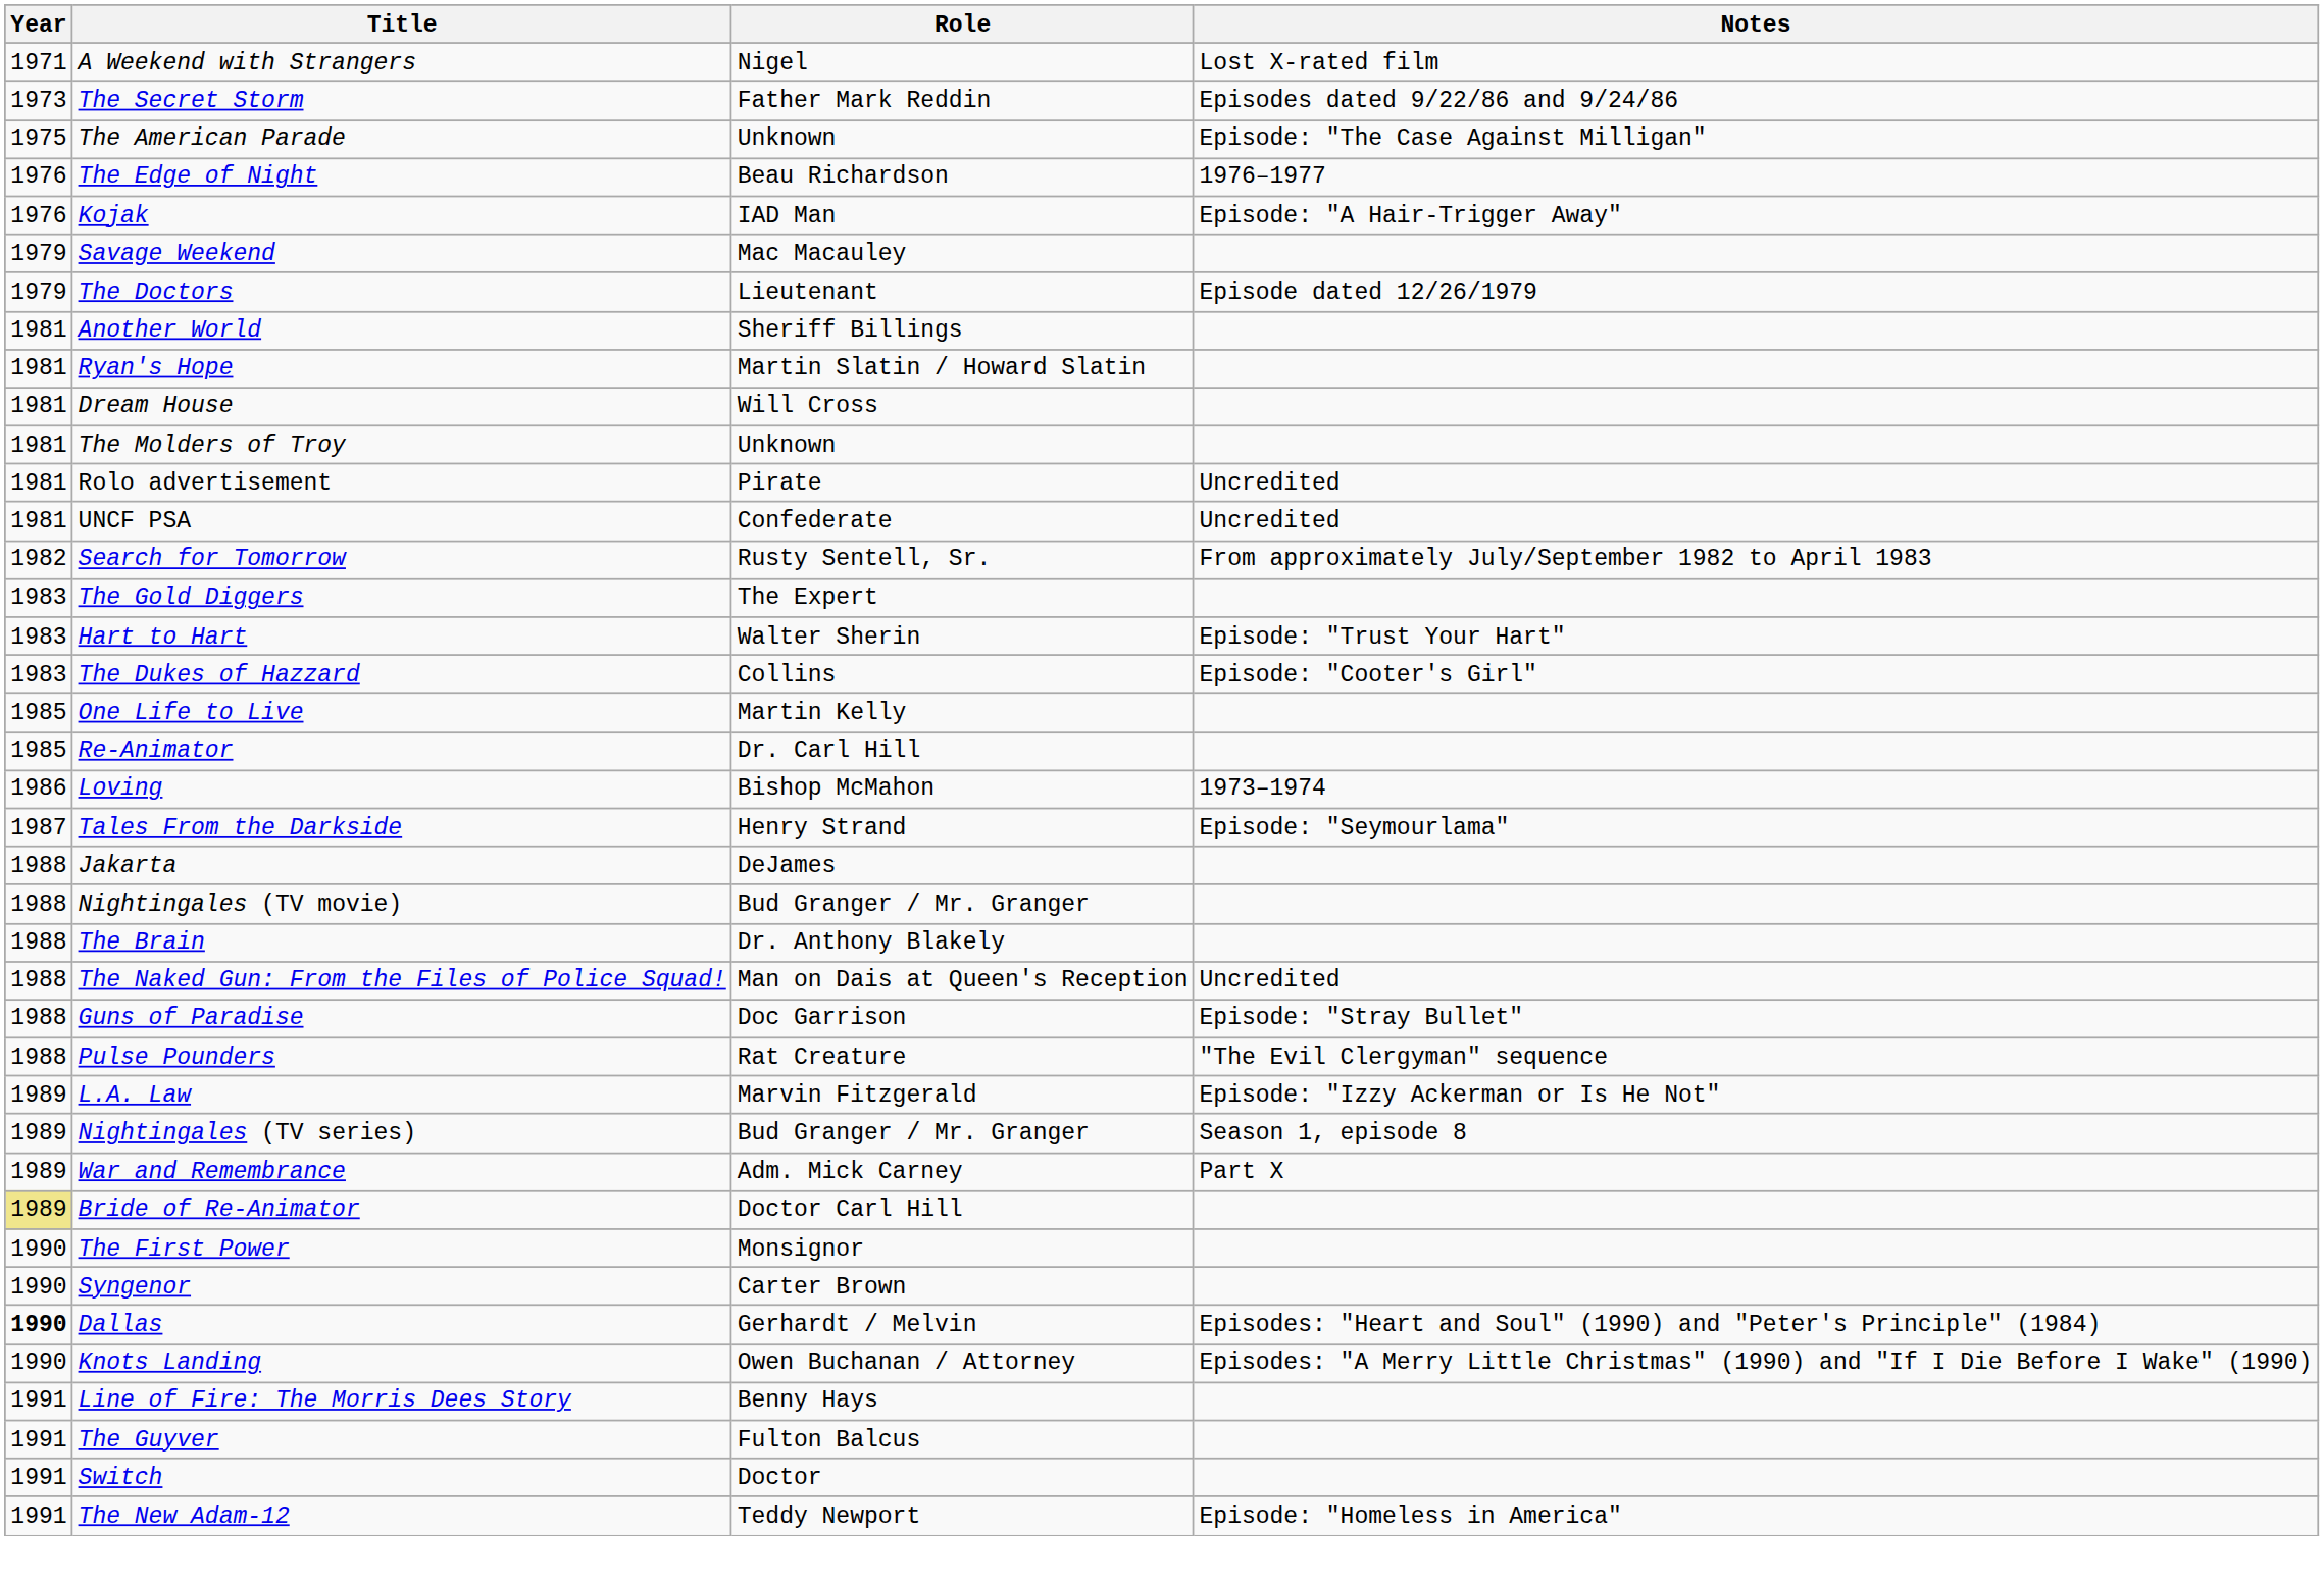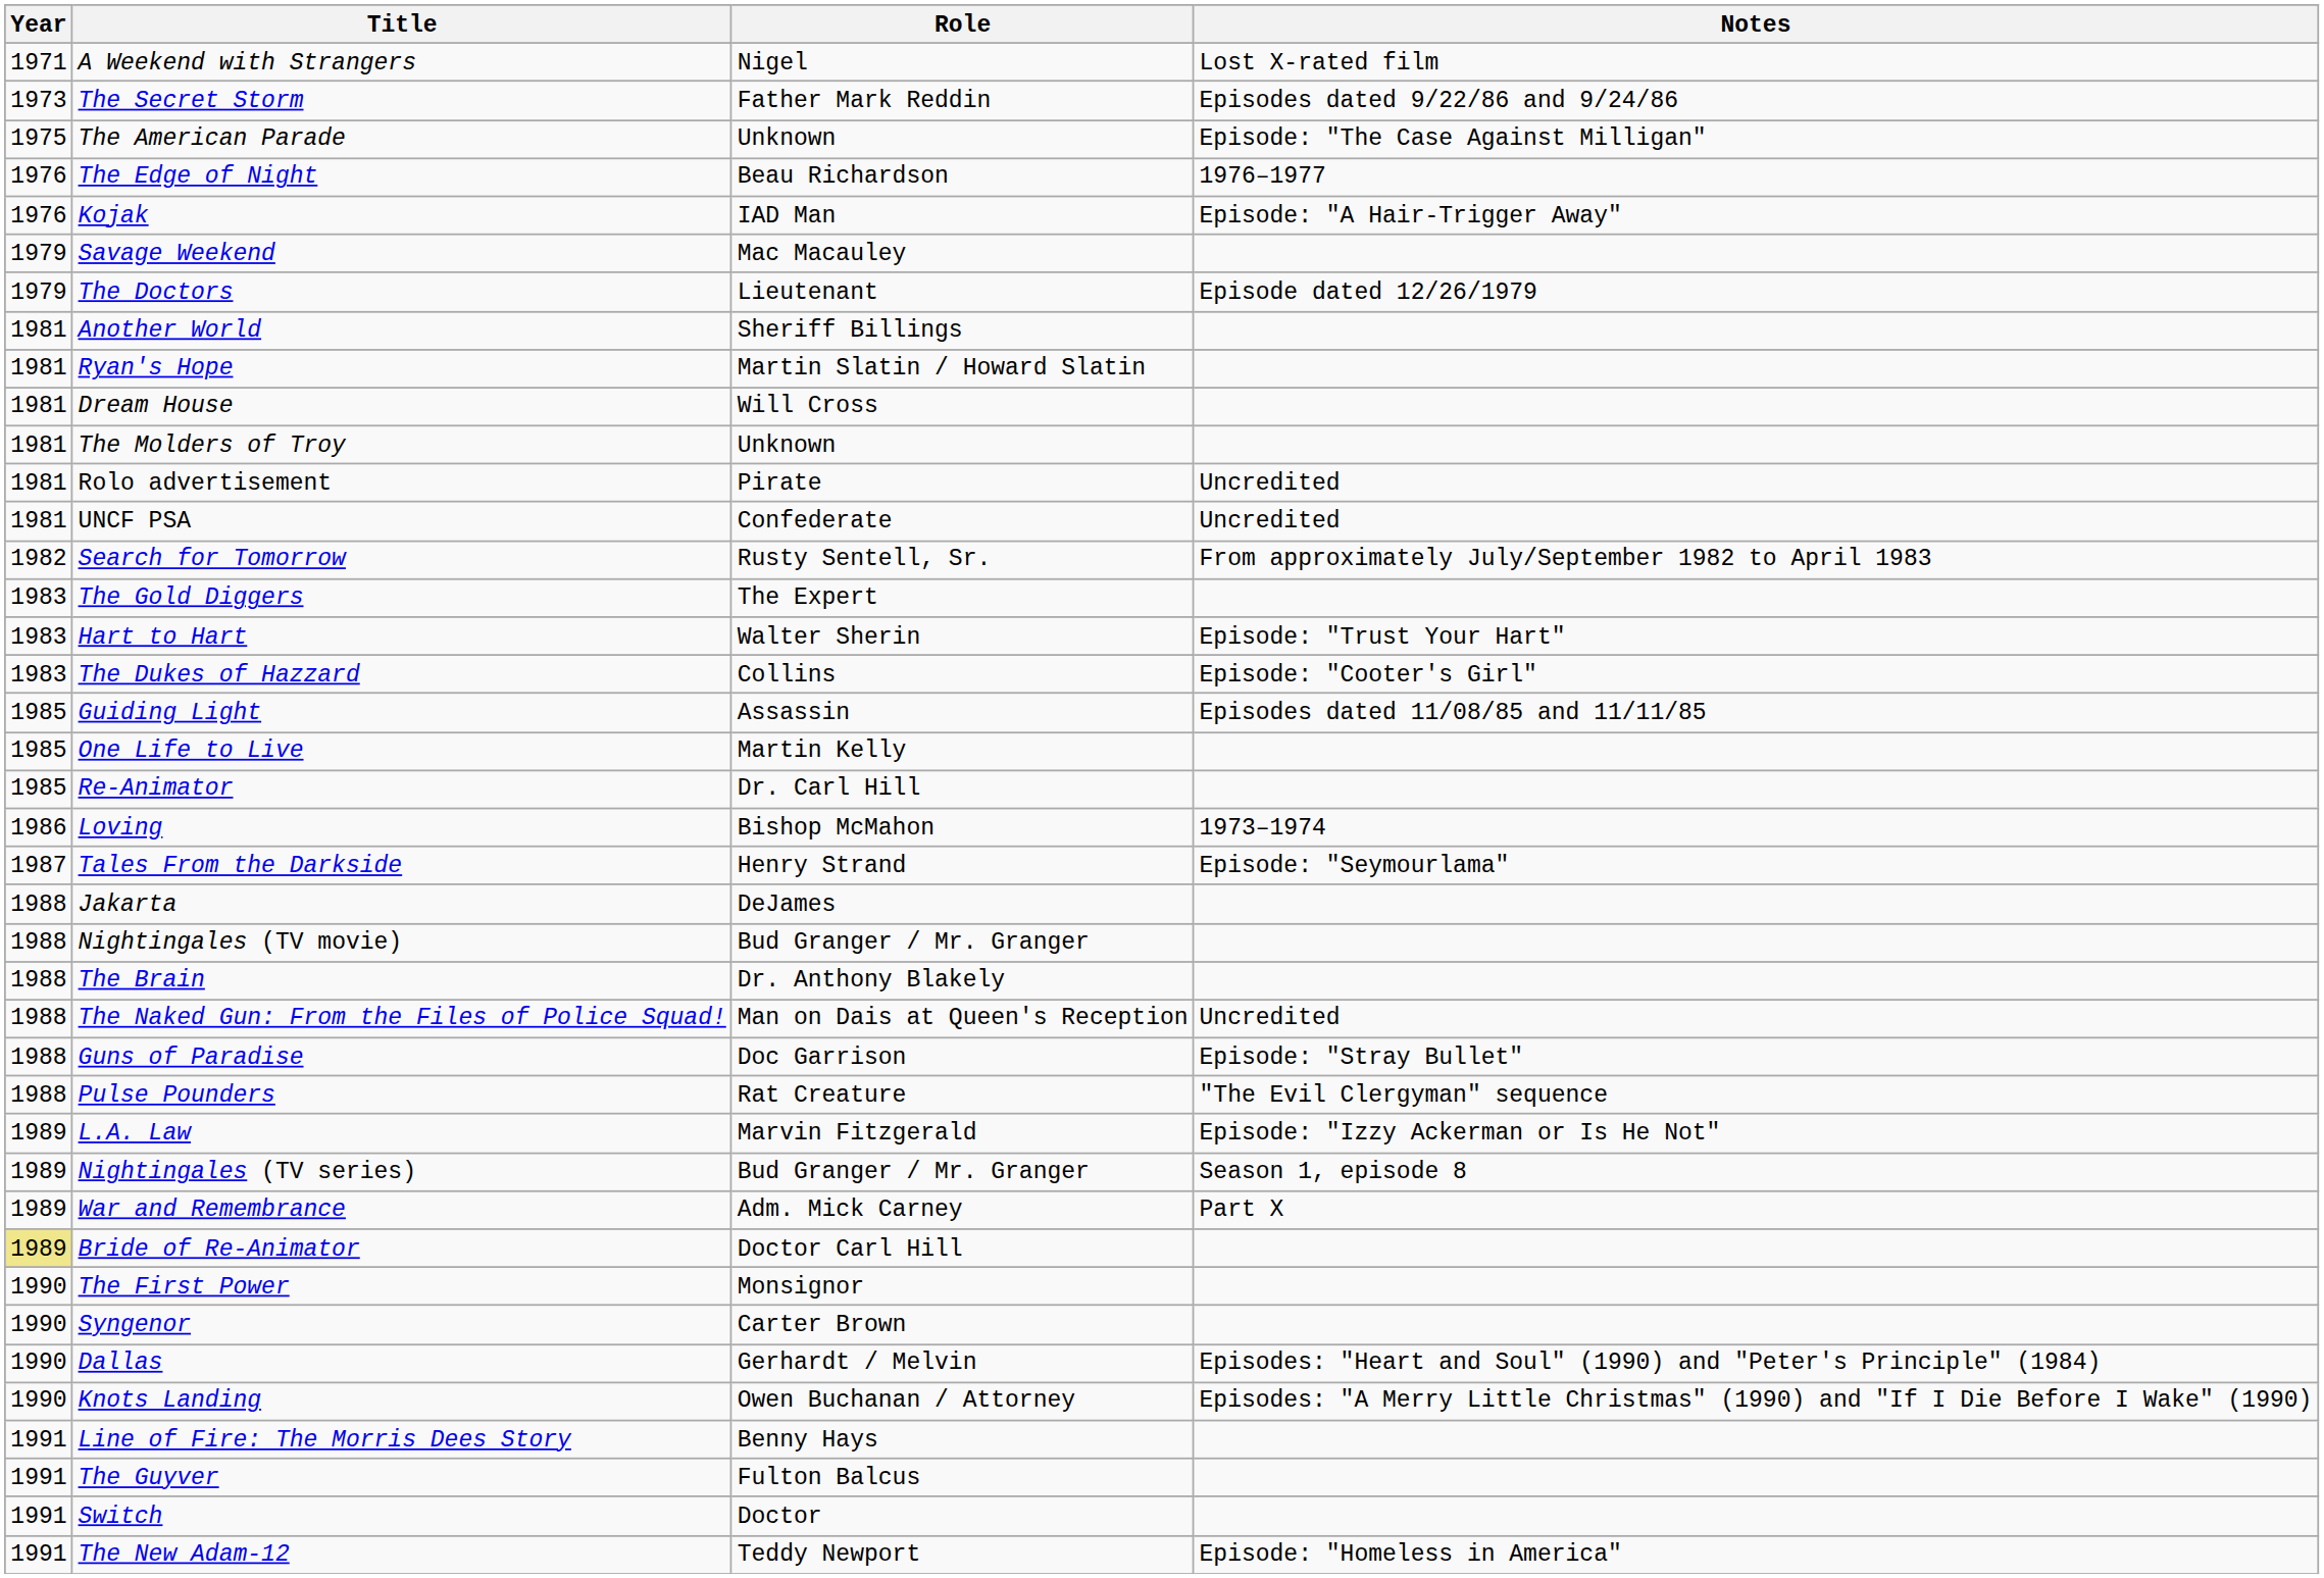 <table class="wikitable">
 <tr>
 <th>Year</th>
 <th>Title</th>
 <th>Role</th>
 <th>Notes</th>
 </tr>
 <tr>
 <td>1971</td>
 <td><em>A Weekend with Strangers</em></td>
 <td>Nigel</td>
 <td>Lost X-rated film</td>
 </tr>
 <tr>
 <td>1973</td>
 <td><em><a href='#'>The Secret Storm</a></em></td>
 <td>Father Mark Reddin</td>
 <td>Episodes dated 9/22/86 and 9/24/86</td>
 </tr>
 <tr>
 <td>1975</td>
 <td><em>The American Parade</em></td>
 <td>Unknown</td>
 <td>Episode: "The Case Against Milligan"</td>
 </tr>
 <tr>
 <td>1976</td>
 <td><em><a href='#'>The Edge of Night</a></em></td>
 <td>Beau Richardson</td>
 <td>1976–1977</td>
 </tr>
 <tr>
 <td>1976</td>
 <td><em><a href='#'>Kojak</a></em></td>
 <td>IAD Man</td>
 <td>Episode: "A Hair-Trigger Away"</td>
 </tr>
 <tr>
 <td>1979</td>
 <td><em><a href='#'>Savage Weekend</a></em></td>
 <td>Mac Macauley</td>
 <td></td>
 </tr>
 <tr>
 <td>1979</td>
 <td><em><a href='#'>The Doctors</a></em></td>
 <td>Lieutenant</td>
 <td>Episode dated 12/26/1979</td>
 </tr>
 <tr>
 <td>1981</td>
 <td><em><a href='#'>Another World</a></em></td>
 <td>Sheriff Billings</td>
 <td></td>
 </tr>
 <tr>
 <td>1981</td>
 <td><em><a href='#'>Ryan's Hope</a></em></td>
 <td>Martin Slatin / Howard Slatin</td>
 <td></td>
 </tr>
 <tr>
 <td>1981</td>
 <td><em>Dream House</em></td>
 <td>Will Cross</td>
 <td></td>
 </tr>
 <tr>
 <td>1981</td>
 <td><em>The Molders of Troy</em></td>
 <td>Unknown</td>
 <td></td>
 </tr>
 <tr>
 <td>1981</td>
 <td>Rolo advertisement</td>
 <td>Pirate</td>
 <td>Uncredited</td>
 </tr>
 <tr>
 <td>1981</td>
 <td>UNCF PSA</td>
 <td>Confederate</td>
 <td>Uncredited</td>
 </tr>
 <tr>
 <td>1982</td>
 <td><em><a href='#'>Search for Tomorrow</a></em></td>
 <td>Rusty Sentell, Sr.</td>
 <td>From approximately July/September 1982 to April 1983</td>
 </tr>
 <tr>
 <td>1983</td>
 <td><em><a href='#'>The Gold Diggers</a></em></td>
 <td>The Expert</td>
 </tr>
 <tr>
 <td>1983</td>
 <td><em><a href='#'>Hart to Hart</a></em></td>
 <td>Walter Sherin</td>
 <td>Episode: "Trust Your Hart"</td>
 </tr>
 <tr>
 <td>1983</td>
 <td><em><a href='#'>The Dukes of Hazzard</a></em></td>
 <td>Collins</td>
 <td>Episode: "Cooter's Girl"</td>
 </tr>
 <tr>
 <td>1985</td>
+<td><em><a href='#'>Guiding Light</a></em></td>
+<td>Assassin</td>
+<td>Episodes dated 11/08/85 and 11/11/85</td>
+</tr>
+<tr>
+<td>1985</td>
 <td><em><a href='#'>One Life to Live</a></em></td>
 <td>Martin Kelly</td>
 <td></td>
 </tr>
 <tr>
 <td>1985</td>
 <td><em><a href='#'>Re-Animator</a></em></td>
 <td>Dr. Carl Hill</td>
 </tr>
 <tr>
 <td>1986</td>
 <td><em><a href='#'>Loving</a></em></td>
 <td>Bishop McMahon</td>
 <td>1973–1974</td>
 </tr>
 <tr>
 <td>1987</td>
 <td><em><a href='#'>Tales From the Darkside</a></em></td>
 <td>Henry Strand</td>
 <td>Episode: "Seymourlama"</td>
 </tr>
 <tr>
 <td>1988</td>
 <td><em>Jakarta</em></td>
 <td>DeJames</td>
 </tr>
 <tr>
 <td>1988</td>
 <td><em>Nightingales</em> (TV movie)</td>
 <td>Bud Granger / Mr. Granger</td>
 <td></td>
 </tr>
 <tr>
 <td>1988</td>
 <td><em><a href='#'>The Brain</a></em></td>
 <td>Dr. Anthony Blakely</td>
 </tr>
 <tr>
 <td>1988</td>
 <td><em><a href='#'>The Naked Gun: From the Files of Police Squad!</a></em></td>
 <td>Man on Dais at Queen's Reception</td>
 <td>Uncredited</td>
 </tr>
 <tr>
 <td>1988</td>
 <td><em><a href='#'>Guns of Paradise</a></em></td>
 <td>Doc Garrison</td>
 <td>Episode: "Stray Bullet"</td>
 </tr>
 <tr>
 <td>1988</td>
 <td><em><a href='#'>Pulse Pounders</a></em></td>
 <td>Rat Creature</td>
 <td>"The Evil Clergyman" sequence</td>
 </tr>
 <tr>
 <td>1989</td>
 <td><em><a href='#'>L.A. Law</a></em></td>
 <td>Marvin Fitzgerald</td>
 <td>Episode: "Izzy Ackerman or Is He Not"</td>
 </tr>
 <tr>
 <td>1989</td>
 <td><em><a href='#'>Nightingales</a></em> (TV series)</td>
 <td>Bud Granger / Mr. Granger</td>
 <td>Season 1, episode 8</td>
 </tr>
 <tr>
 <td>1989</td>
 <td><a href='#'><em>War and Remembrance</em></a></td>
 <td>Adm. Mick Carney</td>
 <td>Part X</td>
 </tr>
 <tr>
 <td style="background: khaki;">1989</td>
 <td><em><a href='#'>Bride of Re-Animator</a></em></td>
 <td>Doctor Carl Hill</td>
 <td></td>
 </tr>
 <tr>
 <td>1990</td>
 <td><em><a href='#'>The First Power</a></em></td>
 <td>Monsignor</td>
 <td></td>
 </tr>
 <tr>
 <td>1990</td>
 <td><em><a href='#'>Syngenor</a></em></td>
 <td>Carter Brown</td>
 <td></td>
 </tr>
 <tr>
-<td><strong>1990</strong></td>
+<td>1990</td>
 <td><em><a href='#'>Dallas</a></em></td>
 <td>Gerhardt / Melvin</td>
 <td>Episodes: "Heart and Soul" (1990) and "Peter's Principle" (1984)</td>
 </tr>
 <tr>
 <td>1990</td>
 <td><em><a href='#'>Knots Landing</a></em></td>
 <td>Owen Buchanan / Attorney</td>
 <td>Episodes: "A Merry Little Christmas" (1990) and "If I Die Before I Wake" (1990)</td>
 </tr>
 <tr>
 <td>1991</td>
 <td><em><a href='#'>Line of Fire: The Morris Dees Story</a></em></td>
 <td>Benny Hays</td>
 <td></td>
 </tr>
 <tr>
 <td>1991</td>
 <td><em><a href='#'>The Guyver</a></em></td>
 <td>Fulton Balcus</td>
 <td></td>
 </tr>
 <tr>
 <td>1991</td>
 <td><em><a href='#'>Switch</a></em></td>
 <td>Doctor</td>
 <td></td>
 </tr>
 <tr>
 <td>1991</td>
 <td><a href='#'><em>The New Adam-12</em></a></td>
 <td>Teddy Newport</td>
 <td>Episode: "Homeless in America"</td>
 </tr>
 </table>
